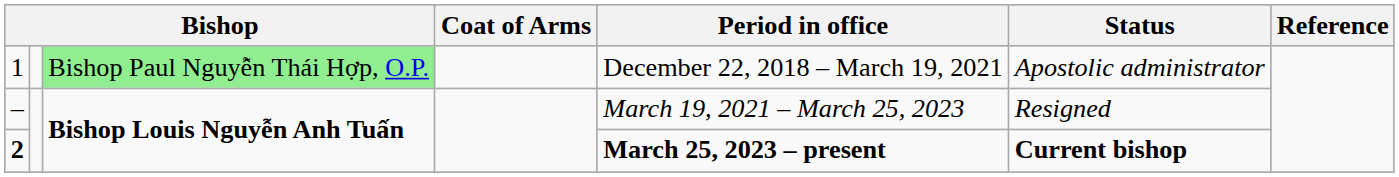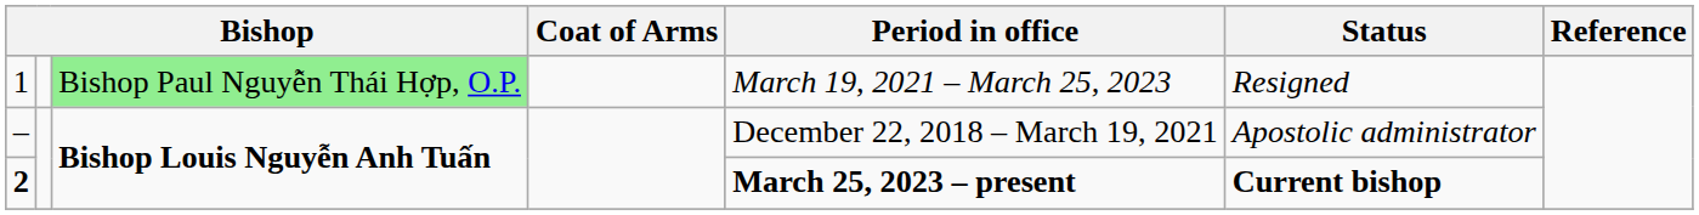 <table class="wikitable">
 <tr>
 <th colspan="3">Bishop</th>
 <th>Coat of Arms</th>
 <th>Period in office</th>
 <th>Status</th>
 <th>Reference</th>
 </tr>
 <tr>
 <td>1</td>
 <td></td>
 <td style="background: lightgreen;">Bishop Paul Nguyễn Thái Hợp, <a href='#'>O.P.</a></td>
 <td></td>
-<td>December 22, 2018 – March 19, 2021</td>
-<td><em>Apostolic administrator</em></td>
+<td><em>March 19, 2021 – March 25, 2023</em></td>
+<td><em>Resigned</em></td>
 <td rowspan=3></td>
 </tr>
 <tr>
 <td>–</td>
 <td rowspan=2></td>
 <td rowspan=2><strong>Bishop Louis Nguyễn Anh Tuấn</strong></td>
 <td rowspan=2></td>
-<td><em>March 19, 2021 – March 25, 2023</em></td>
-<td><em>Resigned</em></td>
+<td>December 22, 2018 – March 19, 2021</td>
+<td><em>Apostolic administrator</em></td>
 </tr>
 <tr>
 <td><strong>2</strong></td>
 <td><strong>March 25, 2023 – present</strong></td>
 <td><strong>Current bishop</strong></td>
 </tr>
 </table>
